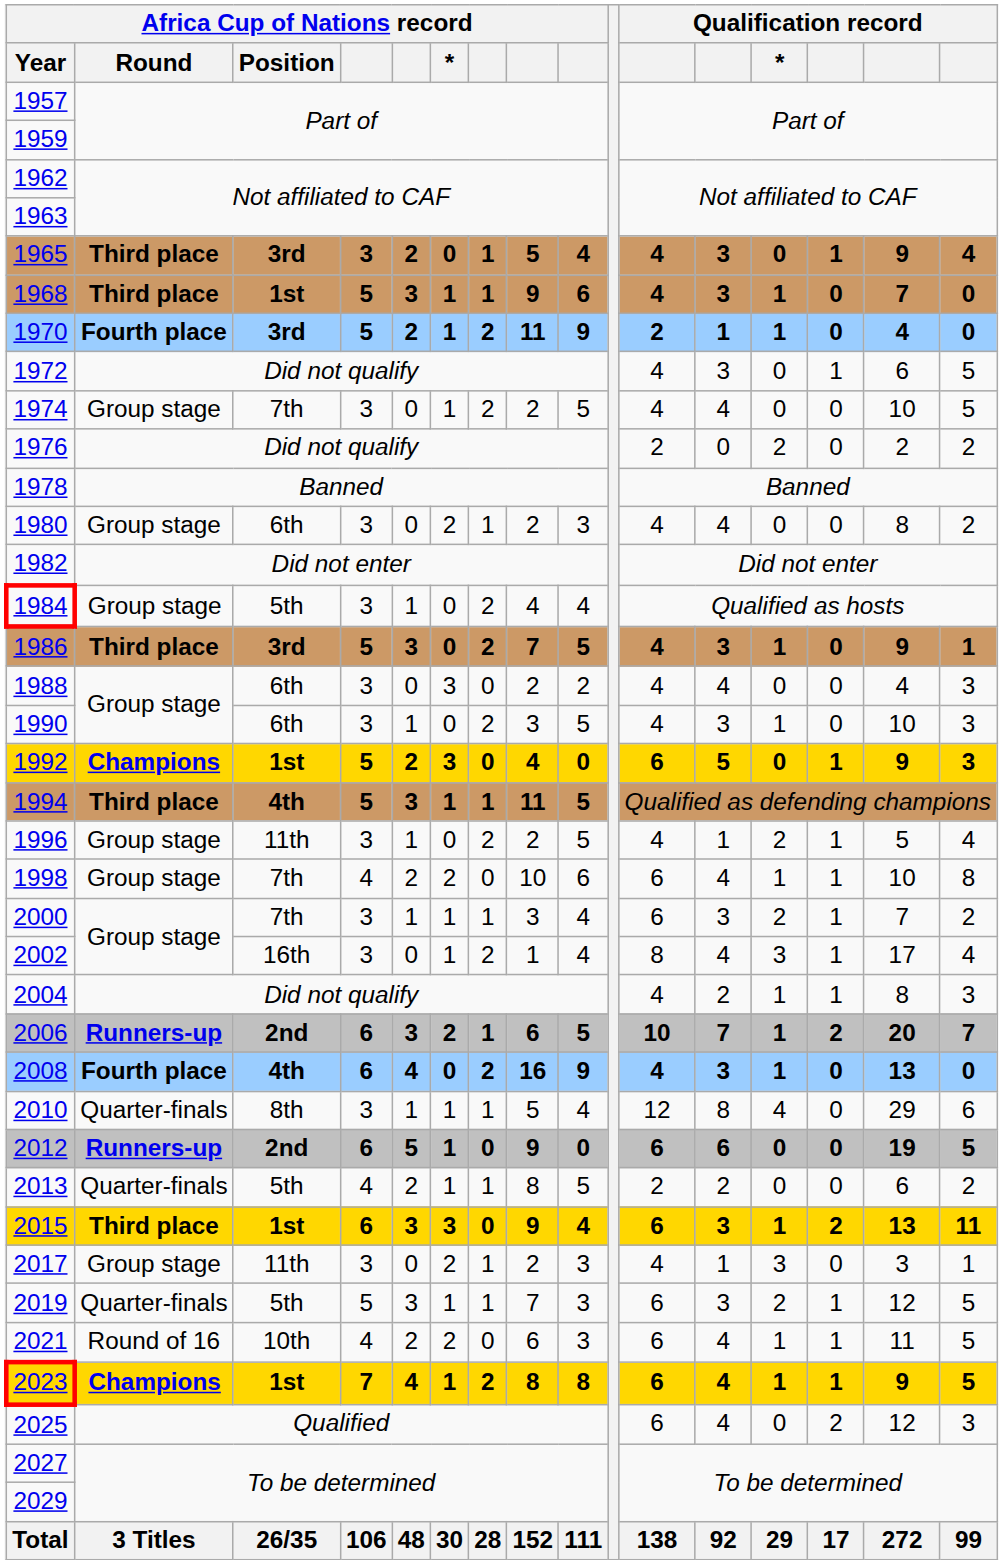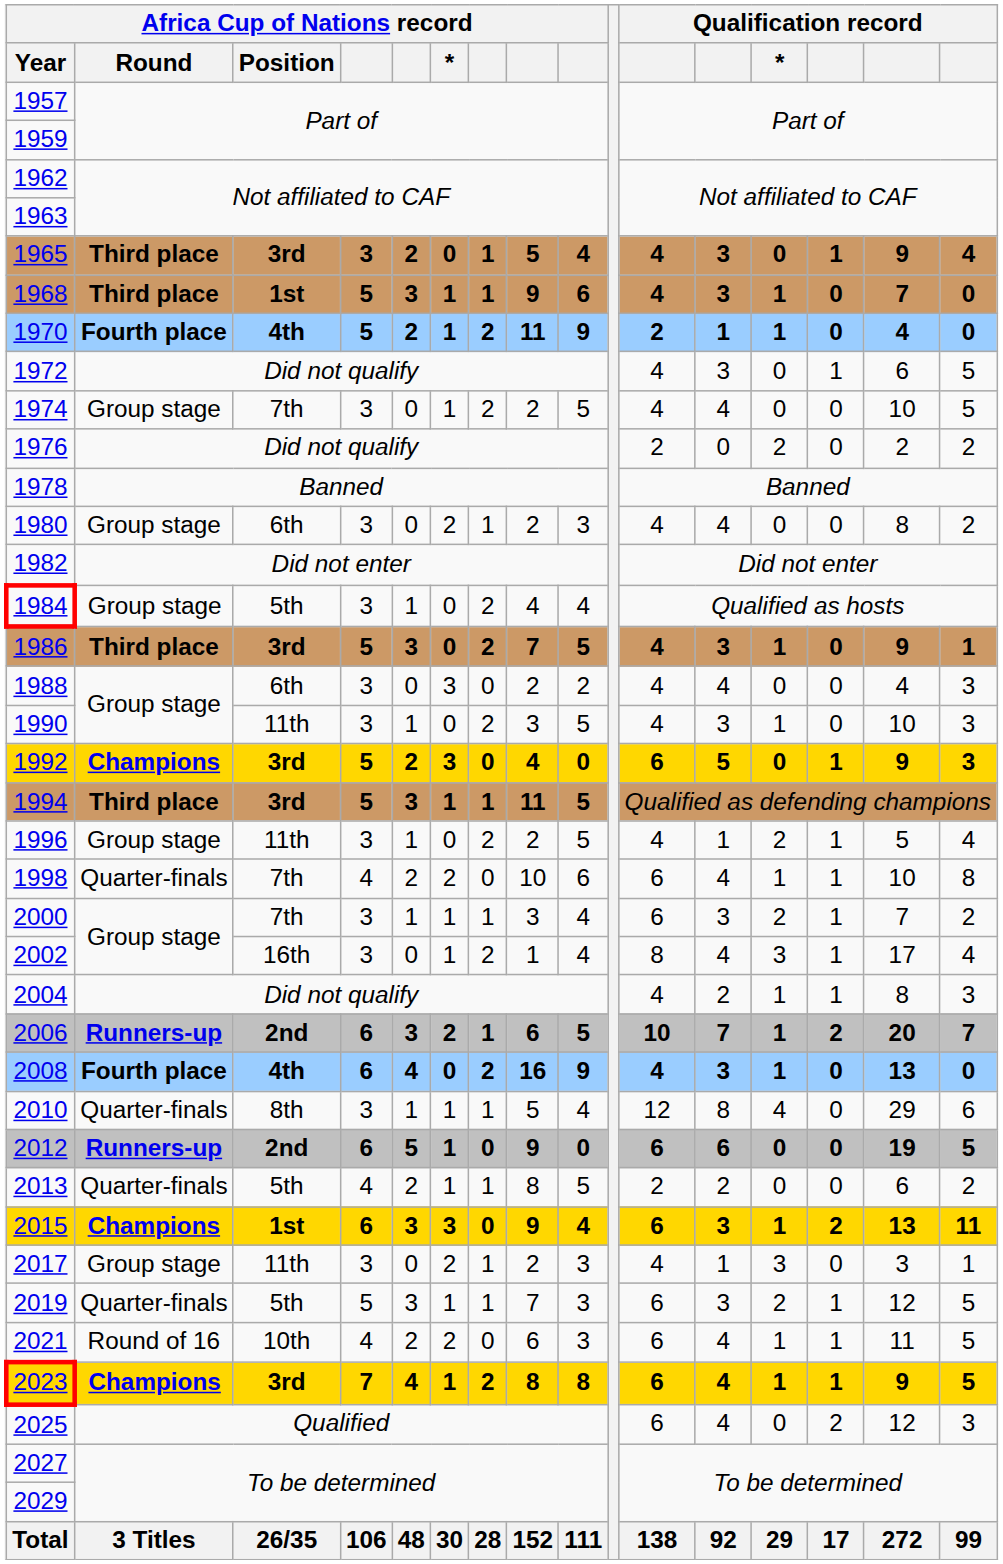 <table class="wikitable" style="text-align: center">
 <tr>
 <th colspan=9><a href='#'>Africa Cup of Nations</a> record</th>
 <th rowspan=42></th>
 <th colspan="7">Qualification record</th>
 </tr>
 <tr>
 <th>Year</th>
 <th>Round</th>
 <th>Position</th>
 <th></th>
 <th></th>
 <th>*</th>
 <th></th>
 <th></th>
 <th></th>
 <th></th>
 <th></th>
 <th>*</th>
 <th></th>
 <th></th>
 <th></th>
 </tr>
 <tr>
 <td> <a href='#'>1957</a></td>
 <td colspan=8 rowspan=2><em>Part of </em></td>
 <td colspan="6" rowspan="2"><em>Part of </em></td>
 </tr>
 <tr>
 <td> <a href='#'>1959</a></td>
 </tr>
 <tr>
 <td> <a href='#'>1962</a></td>
 <td colspan=8 rowspan=2><em>Not affiliated to CAF</em></td>
 <td colspan="6" rowspan="2"><em>Not affiliated to CAF</em></td>
 </tr>
 <tr>
 <td> <a href='#'>1963</a></td>
 </tr>
 <tr bgcolor="#cc9966">
 <td> <a href='#'>1965</a></td>
 <td><strong>Third place</strong></td>
 <td><strong>3rd</strong></td>
 <td><strong>3</strong></td>
 <td><strong>2</strong></td>
 <td><strong>0</strong></td>
 <td><strong>1</strong></td>
 <td><strong>5</strong></td>
 <td><strong>4</strong></td>
 <td><strong>4</strong></td>
 <td><strong>3</strong></td>
 <td><strong>0</strong></td>
 <td><strong>1</strong></td>
 <td><strong>9</strong></td>
 <td><strong>4</strong></td>
 </tr>
 <tr bgcolor="#cc9966">
 <td> <a href='#'>1968</a></td>
 <td><strong>Third place</strong></td>
 <td><strong>1st</strong></td>
 <td><strong>5</strong></td>
 <td><strong>3</strong></td>
 <td><strong>1</strong></td>
 <td><strong>1</strong></td>
 <td><strong>9</strong></td>
 <td><strong>6</strong></td>
 <td><strong>4</strong></td>
 <td><strong>3</strong></td>
 <td><strong>1</strong></td>
 <td><strong>0</strong></td>
 <td><strong>7</strong></td>
 <td><strong>0</strong></td>
 </tr>
 <tr bgcolor="#9acdff">
 <td> <a href='#'>1970</a></td>
 <td><strong>Fourth place</strong></td>
-<td><strong>3rd</strong></td>
+<td><strong>4th</strong></td>
 <td><strong>5</strong></td>
 <td><strong>2</strong></td>
 <td><strong>1</strong></td>
 <td><strong>2</strong></td>
 <td><strong>11</strong></td>
 <td><strong>9</strong></td>
 <td><strong>2</strong></td>
 <td><strong>1</strong></td>
 <td><strong>1</strong></td>
 <td><strong>0</strong></td>
 <td><strong>4</strong></td>
 <td><strong>0</strong></td>
 </tr>
 <tr>
 <td> <a href='#'>1972</a></td>
 <td colspan=8><em>Did not qualify</em></td>
 <td>4</td>
 <td>3</td>
 <td>0</td>
 <td>1</td>
 <td>6</td>
 <td>5</td>
 </tr>
 <tr>
 <td> <a href='#'>1974</a></td>
 <td>Group stage</td>
 <td>7th</td>
 <td>3</td>
 <td>0</td>
 <td>1</td>
 <td>2</td>
 <td>2</td>
 <td>5</td>
 <td>4</td>
 <td>4</td>
 <td>0</td>
 <td>0</td>
 <td>10</td>
 <td>5</td>
 </tr>
 <tr>
 <td> <a href='#'>1976</a></td>
 <td colspan=8><em>Did not qualify</em></td>
 <td>2</td>
 <td>0</td>
 <td>2</td>
 <td>0</td>
 <td>2</td>
 <td>2</td>
 </tr>
 <tr>
 <td> <a href='#'>1978</a></td>
 <td colspan=8><em>Banned</em></td>
 <td colspan="6"><em>Banned</em></td>
 </tr>
 <tr>
 <td> <a href='#'>1980</a></td>
 <td>Group stage</td>
 <td>6th</td>
 <td>3</td>
 <td>0</td>
 <td>2</td>
 <td>1</td>
 <td>2</td>
 <td>3</td>
 <td>4</td>
 <td>4</td>
 <td>0</td>
 <td>0</td>
 <td>8</td>
 <td>2</td>
 </tr>
 <tr>
 <td> <a href='#'>1982</a></td>
 <td colspan=8><em>Did not enter</em></td>
 <td colspan="6"><em>Did not enter</em></td>
 </tr>
 <tr>
 <td style="border: 3px solid red"> <a href='#'>1984</a></td>
 <td>Group stage</td>
 <td>5th</td>
 <td>3</td>
 <td>1</td>
 <td>0</td>
 <td>2</td>
 <td>4</td>
 <td>4</td>
 <td colspan="6"><em>Qualified as hosts</em></td>
 </tr>
 <tr bgcolor="#cc9966">
 <td> <a href='#'>1986</a></td>
 <td><strong>Third place</strong></td>
 <td><strong>3rd</strong></td>
 <td><strong>5</strong></td>
 <td><strong>3</strong></td>
 <td><strong>0</strong></td>
 <td><strong>2</strong></td>
 <td><strong>7</strong></td>
 <td><strong>5</strong></td>
 <td><strong>4</strong></td>
 <td><strong>3</strong></td>
 <td><strong>1</strong></td>
 <td><strong>0</strong></td>
 <td><strong>9</strong></td>
 <td><strong>1</strong></td>
 </tr>
 <tr>
 <td> <a href='#'>1988</a></td>
 <td rowspan=2>Group stage</td>
 <td>6th</td>
 <td>3</td>
 <td>0</td>
 <td>3</td>
 <td>0</td>
 <td>2</td>
 <td>2</td>
 <td>4</td>
 <td>4</td>
 <td>0</td>
 <td>0</td>
 <td>4</td>
 <td>3</td>
 </tr>
 <tr>
 <td> <a href='#'>1990</a></td>
-<td>6th</td>
+<td>11th</td>
 <td>3</td>
 <td>1</td>
 <td>0</td>
 <td>2</td>
 <td>3</td>
 <td>5</td>
 <td>4</td>
 <td>3</td>
 <td>1</td>
 <td>0</td>
 <td>10</td>
 <td>3</td>
 </tr>
 <tr bgcolor="gold">
 <td> <a href='#'>1992</a></td>
 <td><strong><a href='#'>Champions</a></strong></td>
-<td><strong>1st</strong></td>
+<td><strong>3rd</strong></td>
 <td><strong>5</strong></td>
 <td><strong>2</strong></td>
 <td><strong>3</strong></td>
 <td><strong>0</strong></td>
 <td><strong>4</strong></td>
 <td><strong>0</strong></td>
 <td><strong>6</strong></td>
 <td><strong>5</strong></td>
 <td><strong>0</strong></td>
 <td><strong>1</strong></td>
 <td><strong>9</strong></td>
 <td><strong>3</strong></td>
 </tr>
 <tr bgcolor="#cc9966">
 <td> <a href='#'>1994</a></td>
 <td><strong>Third place</strong></td>
-<td><strong>4th</strong></td>
+<td><strong>3rd</strong></td>
 <td><strong>5</strong></td>
 <td><strong>3</strong></td>
 <td><strong>1</strong></td>
 <td><strong>1</strong></td>
 <td><strong>11</strong></td>
 <td><strong>5</strong></td>
 <td colspan="6"><em> Qualified as defending champions</em></td>
 </tr>
 <tr>
 <td> <a href='#'>1996</a></td>
 <td>Group stage</td>
 <td>11th</td>
 <td>3</td>
 <td>1</td>
 <td>0</td>
 <td>2</td>
 <td>2</td>
 <td>5</td>
 <td>4</td>
 <td>1</td>
 <td>2</td>
 <td>1</td>
 <td>5</td>
 <td>4</td>
 </tr>
 <tr>
 <td> <a href='#'>1998</a></td>
-<td>Group stage</td>
+<td>Quarter-finals</td>
 <td>7th</td>
 <td>4</td>
 <td>2</td>
 <td>2</td>
 <td>0</td>
 <td>10</td>
 <td>6</td>
 <td>6</td>
 <td>4</td>
 <td>1</td>
 <td>1</td>
 <td>10</td>
 <td>8</td>
 </tr>
 <tr>
 <td>  <a href='#'>2000</a></td>
 <td rowspan=2>Group stage</td>
 <td>7th</td>
 <td>3</td>
 <td>1</td>
 <td>1</td>
 <td>1</td>
 <td>3</td>
 <td>4</td>
 <td>6</td>
 <td>3</td>
 <td>2</td>
 <td>1</td>
 <td>7</td>
 <td>2</td>
 </tr>
 <tr>
 <td> <a href='#'>2002</a></td>
 <td>16th</td>
 <td>3</td>
 <td>0</td>
 <td>1</td>
 <td>2</td>
 <td>1</td>
 <td>4</td>
 <td>8</td>
 <td>4</td>
 <td>3</td>
 <td>1</td>
 <td>17</td>
 <td>4</td>
 </tr>
 <tr>
 <td> <a href='#'>2004</a></td>
 <td colspan=8><em>Did not qualify</em></td>
 <td>4</td>
 <td>2</td>
 <td>1</td>
 <td>1</td>
 <td>8</td>
 <td>3</td>
 </tr>
 <tr bgcolor="silver">
 <td> <a href='#'>2006</a></td>
 <td><strong><a href='#'>Runners-up</a></strong></td>
 <td><strong>2nd</strong></td>
 <td><strong>6</strong></td>
 <td><strong>3</strong></td>
 <td><strong>2</strong></td>
 <td><strong>1</strong></td>
 <td><strong>6</strong></td>
 <td><strong>5</strong></td>
 <td><strong>10</strong></td>
 <td><strong>7</strong></td>
 <td><strong>1</strong></td>
 <td><strong>2</strong></td>
 <td><strong>20</strong></td>
 <td><strong>7</strong></td>
 </tr>
 <tr bgcolor="#9acdff">
 <td> <a href='#'>2008</a></td>
 <td><strong>Fourth place</strong></td>
 <td><strong>4th</strong></td>
 <td><strong>6</strong></td>
 <td><strong>4</strong></td>
 <td><strong>0</strong></td>
 <td><strong>2</strong></td>
 <td><strong>16</strong></td>
 <td><strong>9</strong></td>
 <td><strong>4</strong></td>
 <td><strong>3</strong></td>
 <td><strong>1</strong></td>
 <td><strong>0</strong></td>
 <td><strong>13</strong></td>
 <td><strong>0</strong></td>
 </tr>
 <tr>
 <td> <a href='#'>2010</a></td>
 <td>Quarter-finals</td>
 <td>8th</td>
 <td>3</td>
 <td>1</td>
 <td>1</td>
 <td>1</td>
 <td>5</td>
 <td>4</td>
 <td>12</td>
 <td>8</td>
 <td>4</td>
 <td>0</td>
 <td>29</td>
 <td>6</td>
 </tr>
 <tr bgcolor="silver">
 <td>  <a href='#'>2012</a></td>
 <td><strong><a href='#'>Runners-up</a></strong></td>
 <td><strong>2nd</strong></td>
 <td><strong>6</strong></td>
 <td><strong>5</strong></td>
 <td><strong>1</strong></td>
 <td><strong>0</strong></td>
 <td><strong>9</strong></td>
 <td><strong>0</strong></td>
 <td><strong>6</strong></td>
 <td><strong>6</strong></td>
 <td><strong>0</strong></td>
 <td><strong>0</strong></td>
 <td><strong>19</strong></td>
 <td><strong>5</strong></td>
 </tr>
 <tr>
 <td> <a href='#'>2013</a></td>
 <td>Quarter-finals</td>
 <td>5th</td>
 <td>4</td>
 <td>2</td>
 <td>1</td>
 <td>1</td>
 <td>8</td>
 <td>5</td>
 <td>2</td>
 <td>2</td>
 <td>0</td>
 <td>0</td>
 <td>6</td>
 <td>2</td>
 </tr>
 <tr bgcolor="gold">
 <td> <a href='#'>2015</a></td>
-<td><strong>Third place</strong></td>
+<td><strong><a href='#'>Champions</a></strong></td>
 <td><strong>1st</strong></td>
 <td><strong>6</strong></td>
 <td><strong>3</strong></td>
 <td><strong>3</strong></td>
 <td><strong>0</strong></td>
 <td><strong>9</strong></td>
 <td><strong>4</strong></td>
 <td><strong>6</strong></td>
 <td><strong>3</strong></td>
 <td><strong>1</strong></td>
 <td><strong>2</strong></td>
 <td><strong>13</strong></td>
 <td><strong>11</strong></td>
 </tr>
 <tr>
 <td> <a href='#'>2017</a></td>
 <td>Group stage</td>
 <td>11th</td>
 <td>3</td>
 <td>0</td>
 <td>2</td>
 <td>1</td>
 <td>2</td>
 <td>3</td>
 <td>4</td>
 <td>1</td>
 <td>3</td>
 <td>0</td>
 <td>3</td>
 <td>1</td>
 </tr>
 <tr>
 <td> <a href='#'>2019</a></td>
 <td>Quarter-finals</td>
 <td>5th</td>
 <td>5</td>
 <td>3</td>
 <td>1</td>
 <td>1</td>
 <td>7</td>
 <td>3</td>
 <td>6</td>
 <td>3</td>
 <td>2</td>
 <td>1</td>
 <td>12</td>
 <td>5</td>
 </tr>
 <tr>
 <td> <a href='#'>2021</a></td>
 <td>Round of 16</td>
 <td>10th</td>
 <td>4</td>
 <td>2</td>
 <td>2</td>
 <td>0</td>
 <td>6</td>
 <td>3</td>
 <td>6</td>
 <td>4</td>
 <td>1</td>
 <td>1</td>
 <td>11</td>
 <td>5</td>
 </tr>
 <tr bgcolor="gold">
 <td style="border: 3px solid red"> <a href='#'>2023</a></td>
 <td><strong><a href='#'>Champions</a></strong></td>
-<td><strong>1st</strong></td>
+<td><strong>3rd</strong></td>
 <td><strong>7</strong></td>
 <td><strong>4</strong></td>
 <td><strong>1</strong></td>
 <td><strong>2</strong></td>
 <td><strong>8</strong></td>
 <td><strong>8</strong></td>
 <td><strong>6</strong></td>
 <td><strong>4</strong></td>
 <td><strong>1</strong></td>
 <td><strong>1</strong></td>
 <td><strong>9</strong></td>
 <td><strong>5</strong></td>
 </tr>
 <tr>
 <td> <a href='#'>2025</a></td>
 <td colspan="8" rowspan="1"><em>Qualified</em></td>
 <td>6</td>
 <td>4</td>
 <td>0</td>
 <td>2</td>
 <td>12</td>
 <td>3</td>
 </tr>
 <tr>
 <td>   <a href='#'>2027</a></td>
 <td colspan="8" rowspan="2"><em> To be determined</em></td>
 <td colspan="6" rowspan="2"><em> To be determined</em></td>
 </tr>
 <tr>
 <td> <a href='#'>2029</a></td>
 </tr>
 <tr>
 <th>Total</th>
 <th>3 Titles</th>
 <th>26/35</th>
 <th>106</th>
 <th>48</th>
 <th>30</th>
 <th>28</th>
 <th>152</th>
 <th>111</th>
 <th>138</th>
 <th>92</th>
 <th>29</th>
 <th>17</th>
 <th>272</th>
 <th>99</th>
 </tr>
 </table>
